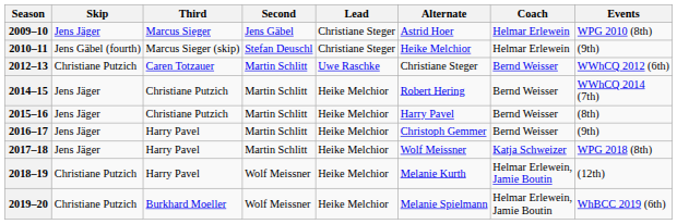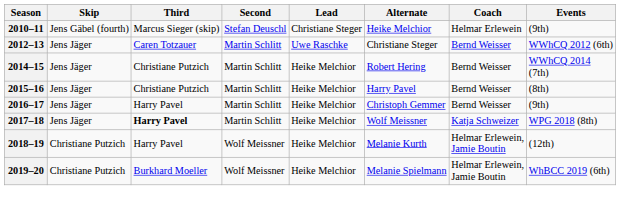 <table class="wikitable">
 <tr>
 <th scope="col" width=60>Season</th>
 <th scope="col">Skip</th>
 <th scope="col">Third</th>
 <th scope="col">Second</th>
 <th scope="col">Lead</th>
 <th scope="col">Alternate</th>
 <th scope="col">Coach</th>
 <th scope="col">Events</th>
-</tr>
-<tr>
-<th scope="row">2009–10</th>
-<td><a href='#'>Jens Jäger</a></td>
-<td><a href='#'>Marcus Sieger</a></td>
-<td><a href='#'>Jens Gäbel</a></td>
-<td>Christiane Steger</td>
-<td><a href='#'>Astrid Hoer</a></td>
-<td><a href='#'>Helmar Erlewein</a></td>
-<td><a href='#'>WPG 2010</a> (8th)</td>
 </tr>
 <tr>
 <th scope="row">2010–11</th>
 <td>Jens Gäbel (fourth)</td>
 <td>Marcus Sieger (skip)</td>
 <td><a href='#'>Stefan Deuschl</a></td>
 <td>Christiane Steger</td>
 <td><a href='#'>Heike Melchior</a></td>
 <td>Helmar Erlewein</td>
 <td> (9th)</td>
 </tr>
 <tr>
 <th scope="row">2012–13</th>
-<td>Christiane Putzich</td>
+<td>Jens Jäger</td>
 <td><a href='#'>Caren Totzauer</a></td>
 <td><a href='#'>Martin Schlitt</a></td>
 <td><a href='#'>Uwe Raschke</a></td>
 <td>Christiane Steger</td>
 <td><a href='#'>Bernd Weisser</a></td>
 <td><a href='#'>WWhCQ 2012</a> (6th)</td>
 </tr>
 <tr>
 <th scope="row">2014–15</th>
 <td>Jens Jäger</td>
 <td>Christiane Putzich</td>
 <td>Martin Schlitt</td>
 <td>Heike Melchior</td>
 <td><a href='#'>Robert Hering</a></td>
 <td>Bernd Weisser</td>
 <td><a href='#'>WWhCQ 2014</a> <br> (7th)</td>
 </tr>
 <tr>
 <th scope="row">2015–16</th>
 <td>Jens Jäger</td>
 <td>Christiane Putzich</td>
 <td>Martin Schlitt</td>
 <td>Heike Melchior</td>
 <td><a href='#'>Harry Pavel</a></td>
 <td>Bernd Weisser</td>
 <td> (8th)</td>
 </tr>
 <tr>
 <th scope="row">2016–17</th>
 <td>Jens Jäger</td>
 <td>Harry Pavel</td>
 <td>Martin Schlitt</td>
 <td>Heike Melchior</td>
 <td><a href='#'>Christoph Gemmer</a></td>
 <td>Bernd Weisser</td>
 <td> (9th)</td>
 </tr>
 <tr>
 <th scope="row">2017–18</th>
 <td>Jens Jäger</td>
-<td>Harry Pavel</td>
+<td><strong>Harry Pavel</strong></td>
 <td>Martin Schlitt</td>
 <td>Heike Melchior</td>
 <td><a href='#'>Wolf Meissner</a></td>
 <td><a href='#'>Katja Schweizer</a></td>
 <td><a href='#'>WPG 2018</a> (8th)</td>
 </tr>
 <tr>
 <th scope="row">2018–19</th>
 <td>Christiane Putzich</td>
 <td>Harry Pavel</td>
 <td>Wolf Meissner</td>
 <td>Heike Melchior</td>
 <td><a href='#'>Melanie Kurth</a></td>
 <td>Helmar Erlewein,<br><a href='#'>Jamie Boutin</a></td>
 <td> (12th)</td>
 </tr>
 <tr>
 <th scope="row">2019–20</th>
 <td>Christiane Putzich</td>
 <td><a href='#'>Burkhard Moeller</a></td>
 <td>Wolf Meissner</td>
 <td>Heike Melchior</td>
 <td><a href='#'>Melanie Spielmann</a></td>
 <td>Helmar Erlewein,<br>Jamie Boutin</td>
 <td><a href='#'>WhBCC 2019</a> (6th)</td>
 </tr>
 </table>
